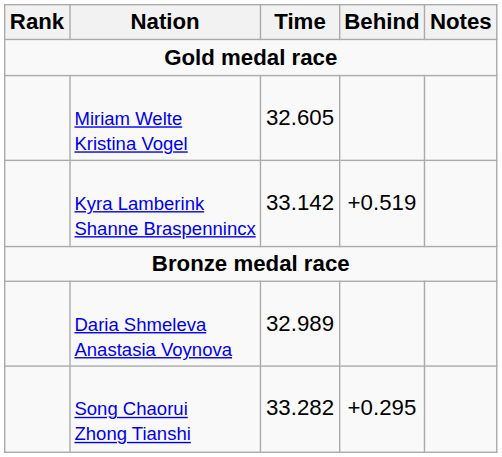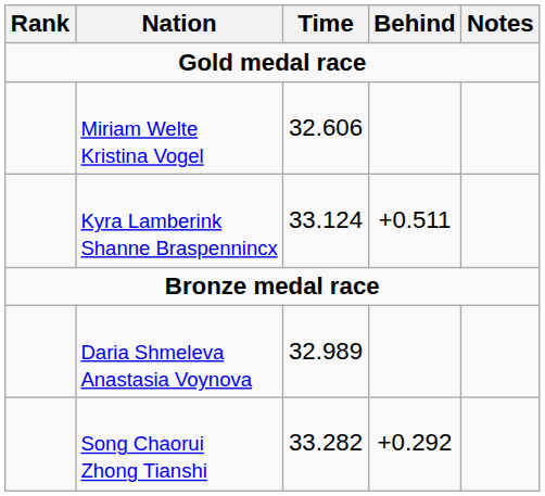 <table class="wikitable sortable" style="text-align:center">
 <tr>
 <th>Rank</th>
 <th>Nation</th>
 <th>Time</th>
 <th>Behind</th>
 <th>Notes</th>
 </tr>
 <tr>
 <td colspan=6><strong>Gold medal race</strong></td>
 </tr>
 <tr>
 <td></td>
 <td align=left><br><small><a href='#'>Miriam Welte</a><br><a href='#'>Kristina Vogel</a> </small></td>
-<td>32.605</td>
+<td>32.606</td>
 <td></td>
 <td></td>
 </tr>
 <tr>
 <td></td>
 <td align=left><br><small><a href='#'>Kyra Lamberink</a><br><a href='#'>Shanne Braspennincx</a></small></td>
-<td>33.142</td>
-<td>+0.519</td>
+<td>33.124</td>
+<td>+0.511</td>
 <td></td>
 </tr>
 <tr>
 <td colspan=6><strong>Bronze medal race</strong></td>
 </tr>
 <tr>
 <td></td>
 <td align=left><br><small><a href='#'>Daria Shmeleva</a><br><a href='#'>Anastasia Voynova</a></small></td>
 <td>32.989</td>
 <td></td>
 <td></td>
 </tr>
 <tr>
 <td></td>
 <td align=left><br><small><a href='#'>Song Chaorui</a><br><a href='#'>Zhong Tianshi</a> </small></td>
 <td>33.282</td>
-<td>+0.295</td>
+<td>+0.292</td>
 <td></td>
 </tr>
 </table>
